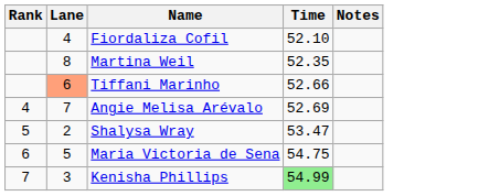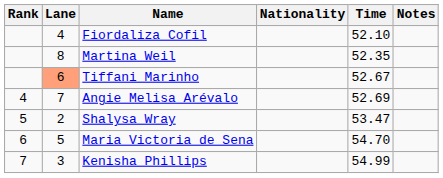 <table class="wikitable sortable" style="text-align:center;font-size:95%">
 <tr>
 <th>Rank</th>
 <th>Lane</th>
 <th>Name</th>
+<th>Nationality</th>
 <th>Time</th>
 <th>Notes</th>
 </tr>
 <tr>
 <td></td>
 <td>4</td>
 <td align=left><a href='#'>Fiordaliza Cofil</a></td>
+<td align=left></td>
 <td>52.10</td>
 <td></td>
 </tr>
 <tr>
 <td></td>
 <td>8</td>
 <td align=left><a href='#'>Martina Weil</a></td>
+<td align=left></td>
 <td>52.35</td>
 <td></td>
 </tr>
 <tr>
 <td></td>
 <td style="background: lightsalmon;">6</td>
 <td align=left><a href='#'>Tiffani Marinho</a></td>
-<td>52.66</td>
+<td align=left></td>
+<td>52.67</td>
 <td></td>
 </tr>
 <tr>
 <td>4</td>
 <td>7</td>
 <td align=left><a href='#'>Angie Melisa Arévalo</a></td>
+<td align=left></td>
 <td>52.69</td>
 <td></td>
 </tr>
 <tr>
 <td>5</td>
 <td>2</td>
 <td align=left><a href='#'>Shalysa Wray</a></td>
+<td align=left></td>
 <td>53.47</td>
 <td></td>
 </tr>
 <tr>
 <td>6</td>
 <td>5</td>
 <td align=left><a href='#'>Maria Victoria de Sena</a></td>
-<td>54.75</td>
+<td align=left></td>
+<td>54.70</td>
 <td></td>
 </tr>
 <tr>
 <td>7</td>
 <td>3</td>
 <td align=left><a href='#'>Kenisha Phillips</a></td>
-<td style="background: lightgreen;">54.99</td>
+<td align=left></td>
+<td>54.99</td>
 <td></td>
 </tr>
 </table>
